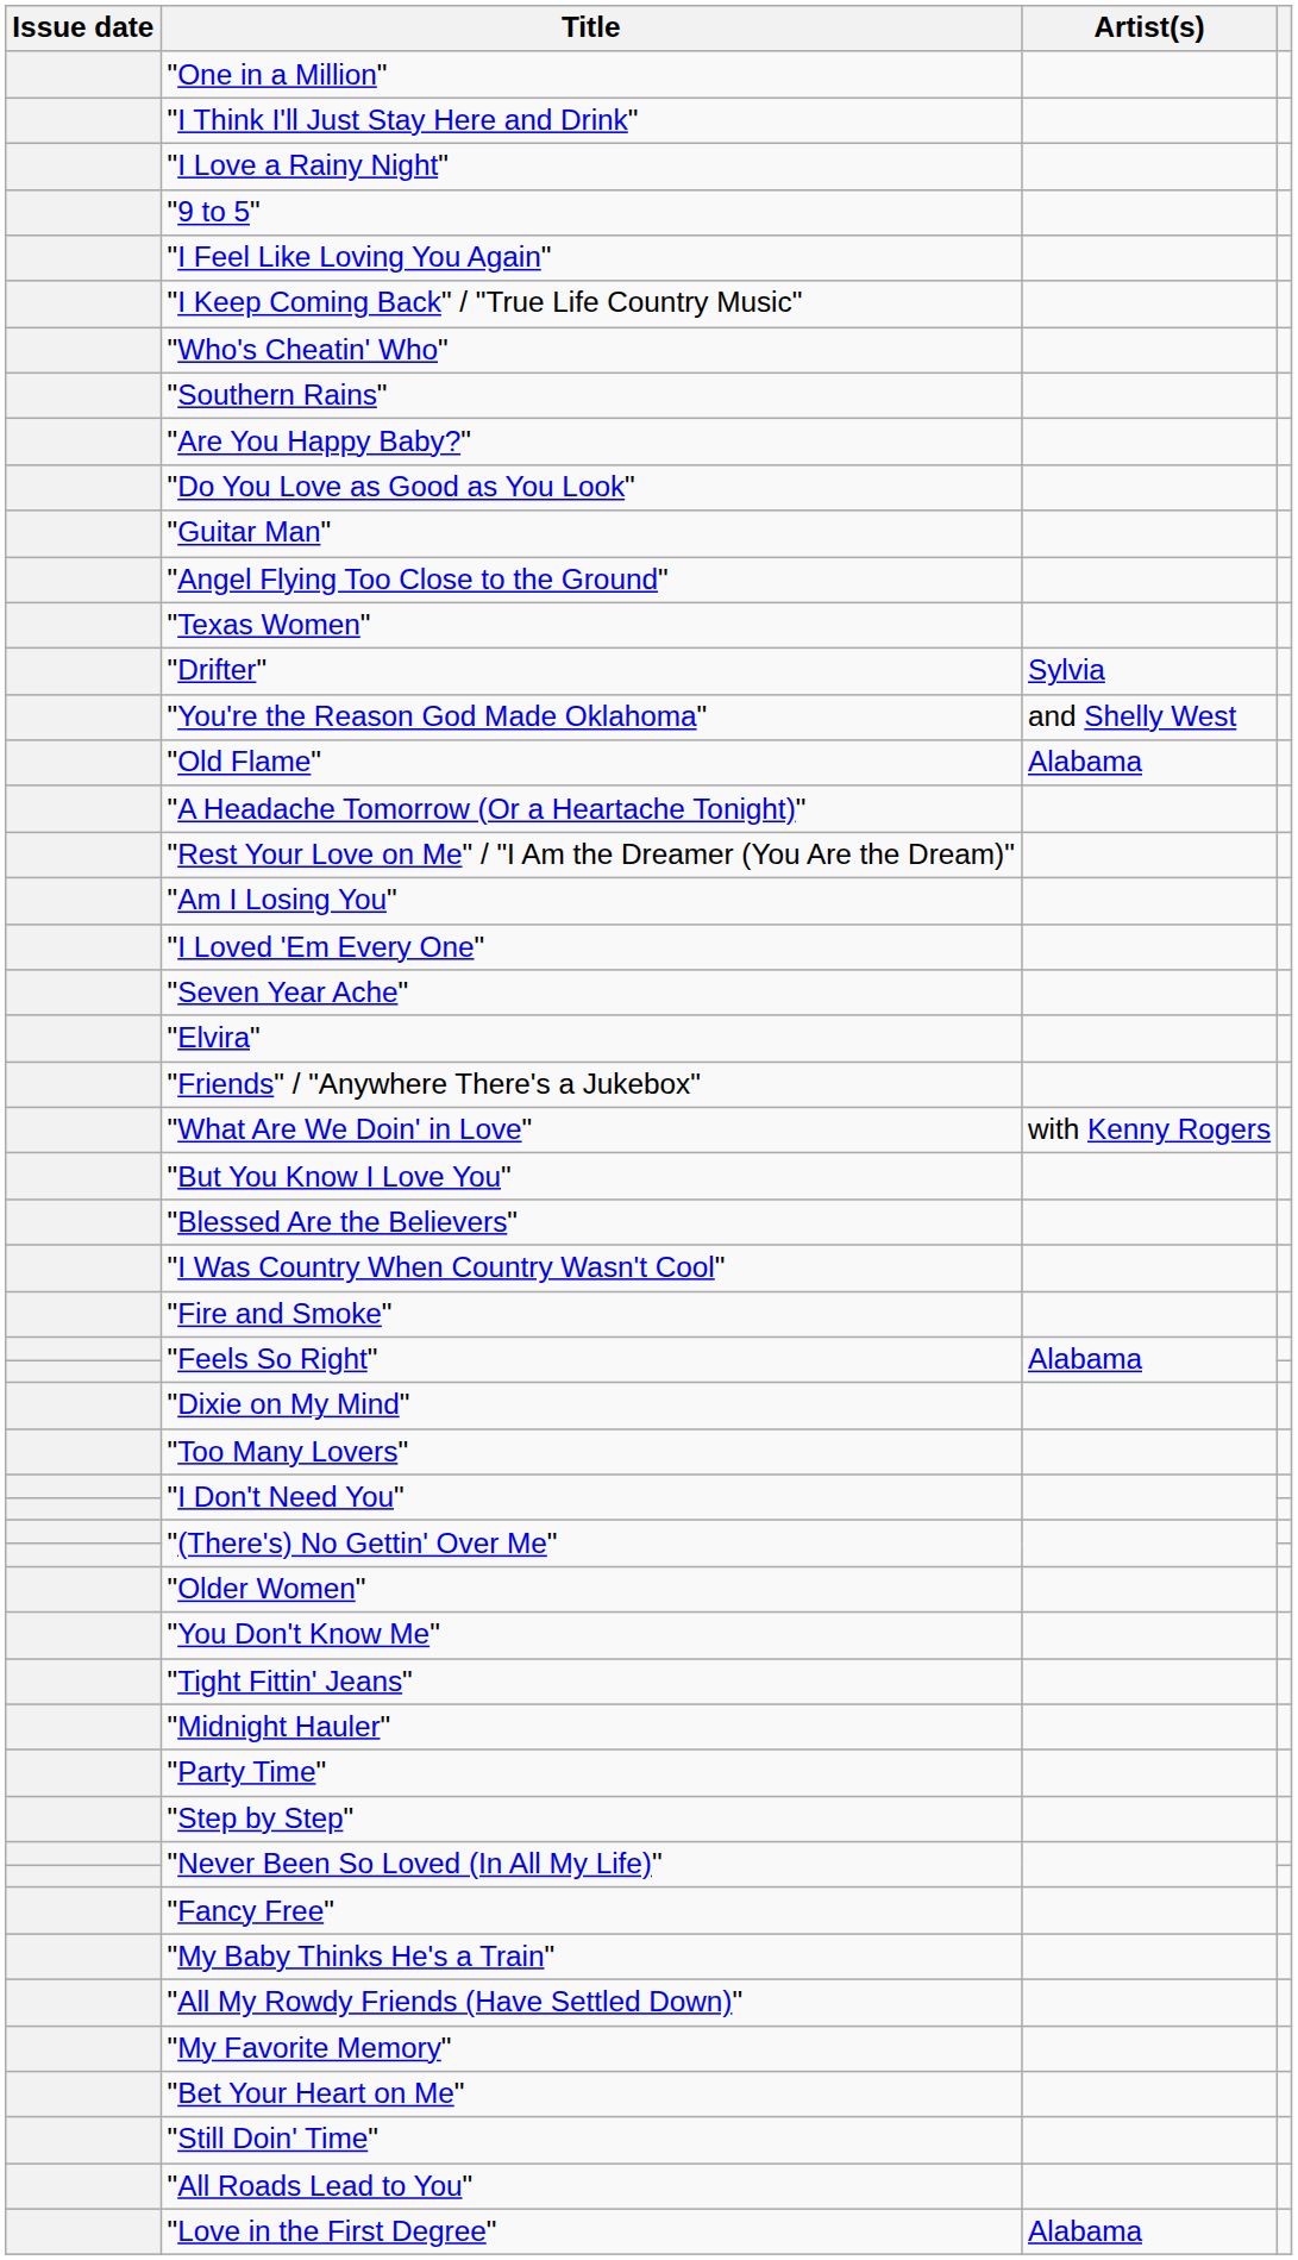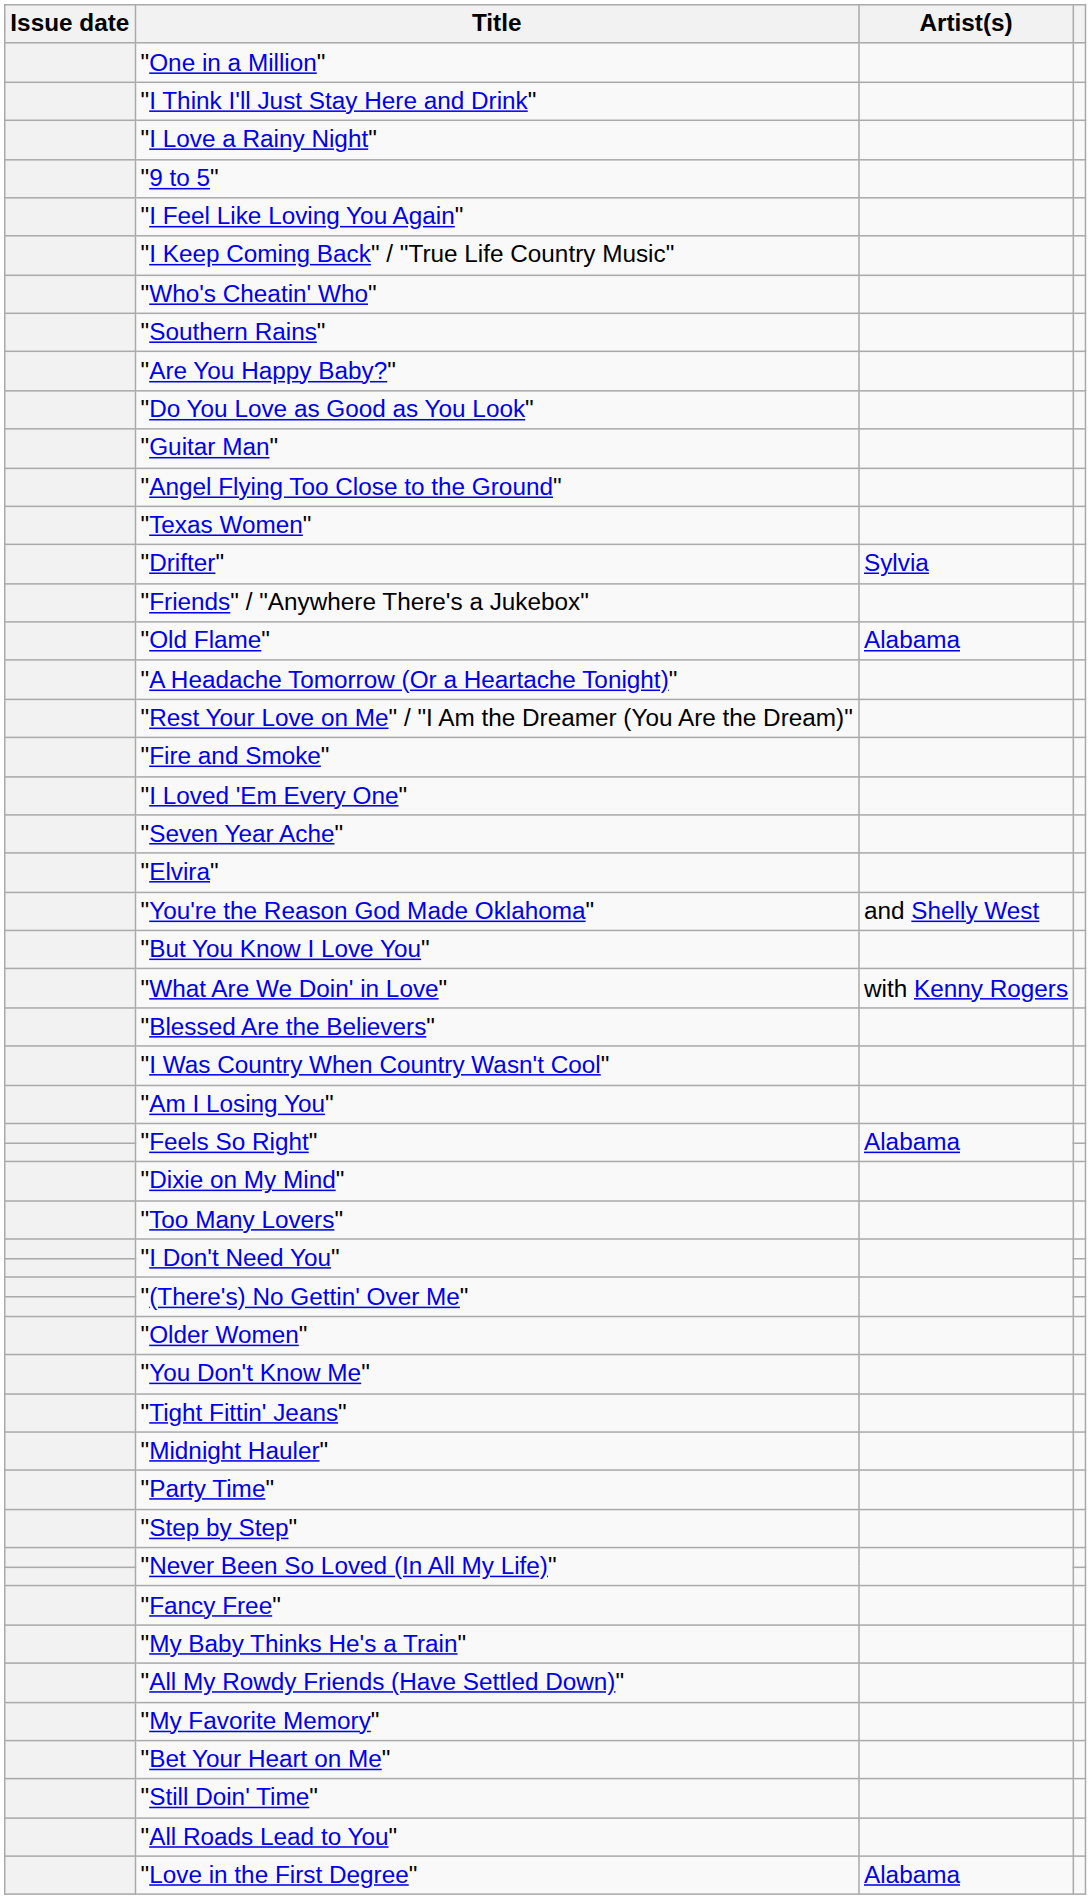 <table class="wikitable sortable plainrowheaders">
 <tr>
 <th scope=col>Issue date</th>
 <th scope=col>Title</th>
 <th scope=col>Artist(s)</th>
 <th scope=col class=unsortable></th>
 </tr>
 <tr>
 <th scope=row></th>
 <td>"<a href='#'>One in a Million</a>"</td>
 <td></td>
 <td style="text-align: center;"></td>
 </tr>
 <tr>
 <th scope=row></th>
 <td>"<a href='#'>I Think I'll Just Stay Here and Drink</a>"</td>
 <td></td>
 <td style="text-align: center;"></td>
 </tr>
 <tr>
 <th scope=row></th>
 <td>"<a href='#'>I Love a Rainy Night</a>"</td>
 <td></td>
 <td style="text-align: center;"></td>
 </tr>
 <tr>
 <th scope=row></th>
 <td>"<a href='#'>9 to 5</a>"</td>
 <td></td>
 <td style="text-align: center;"></td>
 </tr>
 <tr>
 <th scope=row></th>
 <td>"<a href='#'>I Feel Like Loving You Again</a>"</td>
 <td></td>
 <td style="text-align: center;"></td>
 </tr>
 <tr>
 <th scope=row></th>
 <td>"<a href='#'>I Keep Coming Back</a>" / "True Life Country Music"</td>
 <td></td>
 <td style="text-align: center;"></td>
 </tr>
 <tr>
 <th scope=row></th>
 <td>"<a href='#'>Who's Cheatin' Who</a>"</td>
 <td></td>
 <td style="text-align: center;"></td>
 </tr>
 <tr>
 <th scope=row></th>
 <td>"<a href='#'>Southern Rains</a>"</td>
 <td></td>
 <td style="text-align: center;"></td>
 </tr>
 <tr>
 <th scope=row></th>
 <td>"<a href='#'>Are You Happy Baby?</a>"</td>
 <td></td>
 <td style="text-align: center;"></td>
 </tr>
 <tr>
 <th scope=row></th>
 <td>"<a href='#'>Do You Love as Good as You Look</a>"</td>
 <td></td>
 <td style="text-align: center;"></td>
 </tr>
 <tr>
 <th scope=row></th>
 <td>"<a href='#'>Guitar Man</a>"</td>
 <td></td>
 <td style="text-align: center;"></td>
 </tr>
 <tr>
 <th scope=row></th>
 <td>"<a href='#'>Angel Flying Too Close to the Ground</a>"</td>
 <td></td>
 <td style="text-align: center;"></td>
 </tr>
 <tr>
 <th scope=row></th>
 <td>"<a href='#'>Texas Women</a>"</td>
 <td></td>
 <td style="text-align: center;"></td>
 </tr>
 <tr>
 <th scope=row></th>
 <td>"<a href='#'>Drifter</a>"</td>
 <td><a href='#'>Sylvia</a></td>
 <td style="text-align: center;"></td>
 </tr>
 <tr>
 <th scope=row></th>
-<td>"<a href='#'>You're the Reason God Made Oklahoma</a>"</td>
-<td> and <a href='#'>Shelly West</a></td>
+<td>"<a href='#'>Friends</a>" / "Anywhere There's a Jukebox"</td>
+<td></td>
 <td style="text-align: center;"></td>
 </tr>
 <tr>
 <th scope=row></th>
 <td>"<a href='#'>Old Flame</a>"</td>
 <td><a href='#'>Alabama</a></td>
 <td style="text-align: center;"></td>
 </tr>
 <tr>
 <th scope=row></th>
 <td>"<a href='#'>A Headache Tomorrow (Or a Heartache Tonight)</a>"</td>
 <td></td>
 <td style="text-align: center;"></td>
 </tr>
 <tr>
 <th scope=row></th>
 <td>"<a href='#'>Rest Your Love on Me</a>" / "I Am the Dreamer (You Are the Dream)"</td>
 <td></td>
 <td style="text-align: center;"></td>
 </tr>
 <tr>
 <th scope=row></th>
-<td>"<a href='#'>Am I Losing You</a>"</td>
+<td>"<a href='#'>Fire and Smoke</a>"</td>
 <td></td>
 <td style="text-align: center;"></td>
 </tr>
 <tr>
 <th scope=row></th>
 <td>"<a href='#'>I Loved 'Em Every One</a>"</td>
 <td></td>
 <td style="text-align: center;"></td>
 </tr>
 <tr>
 <th scope=row></th>
 <td>"<a href='#'>Seven Year Ache</a>"</td>
 <td></td>
 <td style="text-align: center;"></td>
 </tr>
 <tr>
 <th scope=row></th>
 <td>"<a href='#'>Elvira</a>"</td>
 <td></td>
 <td style="text-align: center;"></td>
 </tr>
 <tr>
 <th scope=row></th>
-<td>"<a href='#'>Friends</a>" / "Anywhere There's a Jukebox"</td>
+<td>"<a href='#'>You're the Reason God Made Oklahoma</a>"</td>
+<td> and <a href='#'>Shelly West</a></td>
+<td style="text-align: center;"></td>
+</tr>
+<tr>
+<th scope=row></th>
+<td>"<a href='#'>But You Know I Love You</a>"</td>
 <td></td>
 <td style="text-align: center;"></td>
 </tr>
 <tr>
 <th scope=row></th>
 <td>"<a href='#'>What Are We Doin' in Love</a>"</td>
 <td> with <a href='#'>Kenny Rogers</a></td>
-<td style="text-align: center;"></td>
-</tr>
-<tr>
-<th scope=row></th>
-<td>"<a href='#'>But You Know I Love You</a>"</td>
-<td></td>
 <td style="text-align: center;"></td>
 </tr>
 <tr>
 <th scope=row></th>
 <td>"<a href='#'>Blessed Are the Believers</a>"</td>
 <td></td>
 <td style="text-align: center;"></td>
 </tr>
 <tr>
 <th scope=row></th>
 <td>"<a href='#'>I Was Country When Country Wasn't Cool</a>"</td>
 <td></td>
 <td style="text-align: center;"></td>
 </tr>
 <tr>
 <th scope=row></th>
-<td>"<a href='#'>Fire and Smoke</a>"</td>
+<td>"<a href='#'>Am I Losing You</a>"</td>
 <td></td>
 <td style="text-align: center;"></td>
 </tr>
 <tr>
 <th scope=row></th>
 <td rowspan="2">"<a href='#'>Feels So Right</a>"</td>
 <td rowspan="2"><a href='#'>Alabama</a></td>
 <td style="text-align: center;"></td>
 </tr>
 <tr>
 <th scope=row></th>
 <td style="text-align: center;"></td>
 </tr>
 <tr>
 <th scope=row></th>
 <td>"<a href='#'>Dixie on My Mind</a>"</td>
 <td></td>
 <td style="text-align: center;"></td>
 </tr>
 <tr>
 <th scope=row></th>
 <td>"<a href='#'>Too Many Lovers</a>"</td>
 <td></td>
 <td style="text-align: center;"></td>
 </tr>
 <tr>
 <th scope=row></th>
 <td rowspan="2">"<a href='#'>I Don't Need You</a>"</td>
 <td rowspan="2"></td>
 <td style="text-align: center;"></td>
 </tr>
 <tr>
 <th scope=row></th>
 <td style="text-align: center;"></td>
 </tr>
 <tr>
 <th scope=row></th>
 <td rowspan="2">"<a href='#'>(There's) No Gettin' Over Me</a>"</td>
 <td rowspan="2"></td>
 <td style="text-align: center;"></td>
 </tr>
 <tr>
 <th scope=row></th>
 <td style="text-align: center;"></td>
 </tr>
 <tr>
 <th scope=row></th>
 <td>"<a href='#'>Older Women</a>"</td>
 <td></td>
 <td style="text-align: center;"></td>
 </tr>
 <tr>
 <th scope=row></th>
 <td>"<a href='#'>You Don't Know Me</a>"</td>
 <td></td>
 <td style="text-align: center;"></td>
 </tr>
 <tr>
 <th scope=row></th>
 <td>"<a href='#'>Tight Fittin' Jeans</a>"</td>
 <td></td>
 <td style="text-align: center;"></td>
 </tr>
 <tr>
 <th scope=row></th>
 <td>"<a href='#'>Midnight Hauler</a>"</td>
 <td></td>
 <td style="text-align: center;"></td>
 </tr>
 <tr>
 <th scope=row></th>
 <td>"<a href='#'>Party Time</a>"</td>
 <td></td>
 <td style="text-align: center;"></td>
 </tr>
 <tr>
 <th scope=row></th>
 <td>"<a href='#'>Step by Step</a>"</td>
 <td></td>
 <td style="text-align: center;"></td>
 </tr>
 <tr>
 <th scope=row></th>
 <td rowspan="2">"<a href='#'>Never Been So Loved (In All My Life)</a>"</td>
 <td rowspan="2"></td>
 <td style="text-align: center;"></td>
 </tr>
 <tr>
 <th scope=row></th>
 <td style="text-align: center;"></td>
 </tr>
 <tr>
 <th scope=row></th>
 <td>"<a href='#'>Fancy Free</a>"</td>
 <td></td>
 <td style="text-align: center;"></td>
 </tr>
 <tr>
 <th scope=row></th>
 <td>"<a href='#'>My Baby Thinks He's a Train</a>"</td>
 <td></td>
 <td style="text-align: center;"></td>
 </tr>
 <tr>
 <th scope=row></th>
 <td>"<a href='#'>All My Rowdy Friends (Have Settled Down)</a>"</td>
 <td></td>
 <td style="text-align: center;"></td>
 </tr>
 <tr>
 <th scope=row></th>
 <td>"<a href='#'>My Favorite Memory</a>"</td>
 <td></td>
 <td style="text-align: center;"></td>
 </tr>
 <tr>
 <th scope=row></th>
 <td>"<a href='#'>Bet Your Heart on Me</a>"</td>
 <td></td>
 <td style="text-align: center;"></td>
 </tr>
 <tr>
 <th scope=row></th>
 <td>"<a href='#'>Still Doin' Time</a>"</td>
 <td></td>
 <td style="text-align: center;"></td>
 </tr>
 <tr>
 <th scope=row></th>
 <td>"<a href='#'>All Roads Lead to You</a>"</td>
 <td></td>
 <td style="text-align: center;"></td>
 </tr>
 <tr>
 <th scope=row></th>
 <td>"<a href='#'>Love in the First Degree</a>"</td>
 <td><a href='#'>Alabama</a></td>
 <td style="text-align: center;"></td>
 </tr>
 </table>
